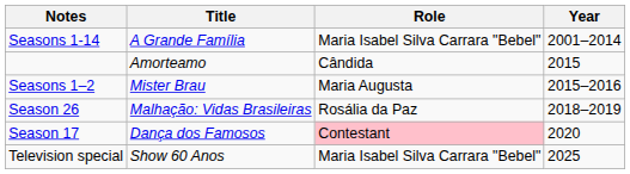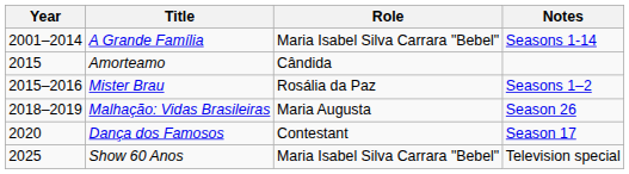 <table class="wikitable">
 <tr>
-<th>Notes</th>
+<th>Year</th>
 <th>Title</th>
 <th>Role</th>
-<th>Year</th>
+<th>Notes</th>
 </tr>
 <tr>
-<td><a href='#'>Seasons 1-14</a></td>
+<td>2001–2014</td>
 <td><em><a href='#'>A Grande Família</a></em></td>
 <td>Maria Isabel Silva Carrara "Bebel"</td>
-<td>2001–2014</td>
+<td><a href='#'>Seasons 1-14</a></td>
 </tr>
 <tr>
-<td></td>
+<td>2015</td>
 <td><em>Amorteamo</em></td>
 <td>Cândida</td>
-<td>2015</td>
+<td></td>
 </tr>
 <tr>
+<td>2015–2016</td>
+<td><em><a href='#'>Mister Brau</a></em></td>
+<td>Rosália da Paz</td>
 <td><a href='#'>Seasons 1–2</a></td>
-<td><em><a href='#'>Mister Brau</a></em></td>
-<td>Maria Augusta</td>
-<td>2015–2016</td>
 </tr>
 <tr>
+<td>2018–2019</td>
+<td><em><a href='#'>Malhação: Vidas Brasileiras</a></em></td>
+<td>Maria Augusta</td>
 <td><a href='#'>Season 26</a></td>
-<td><em><a href='#'>Malhação: Vidas Brasileiras</a></em></td>
-<td>Rosália da Paz</td>
-<td>2018–2019</td>
 </tr>
 <tr>
+<td>2020</td>
+<td><em><a href='#'>Dança dos Famosos</a></em></td>
+<td>Contestant</td>
 <td><a href='#'>Season 17</a></td>
-<td><em><a href='#'>Dança dos Famosos</a></em></td>
-<td style="background: pink;">Contestant</td>
-<td>2020</td>
 </tr>
 <tr>
-<td>Television special</td>
+<td>2025</td>
 <td><em>Show 60 Anos</em></td>
 <td>Maria Isabel Silva Carrara "Bebel"</td>
-<td>2025</td>
+<td>Television special</td>
 </tr>
 </table>
